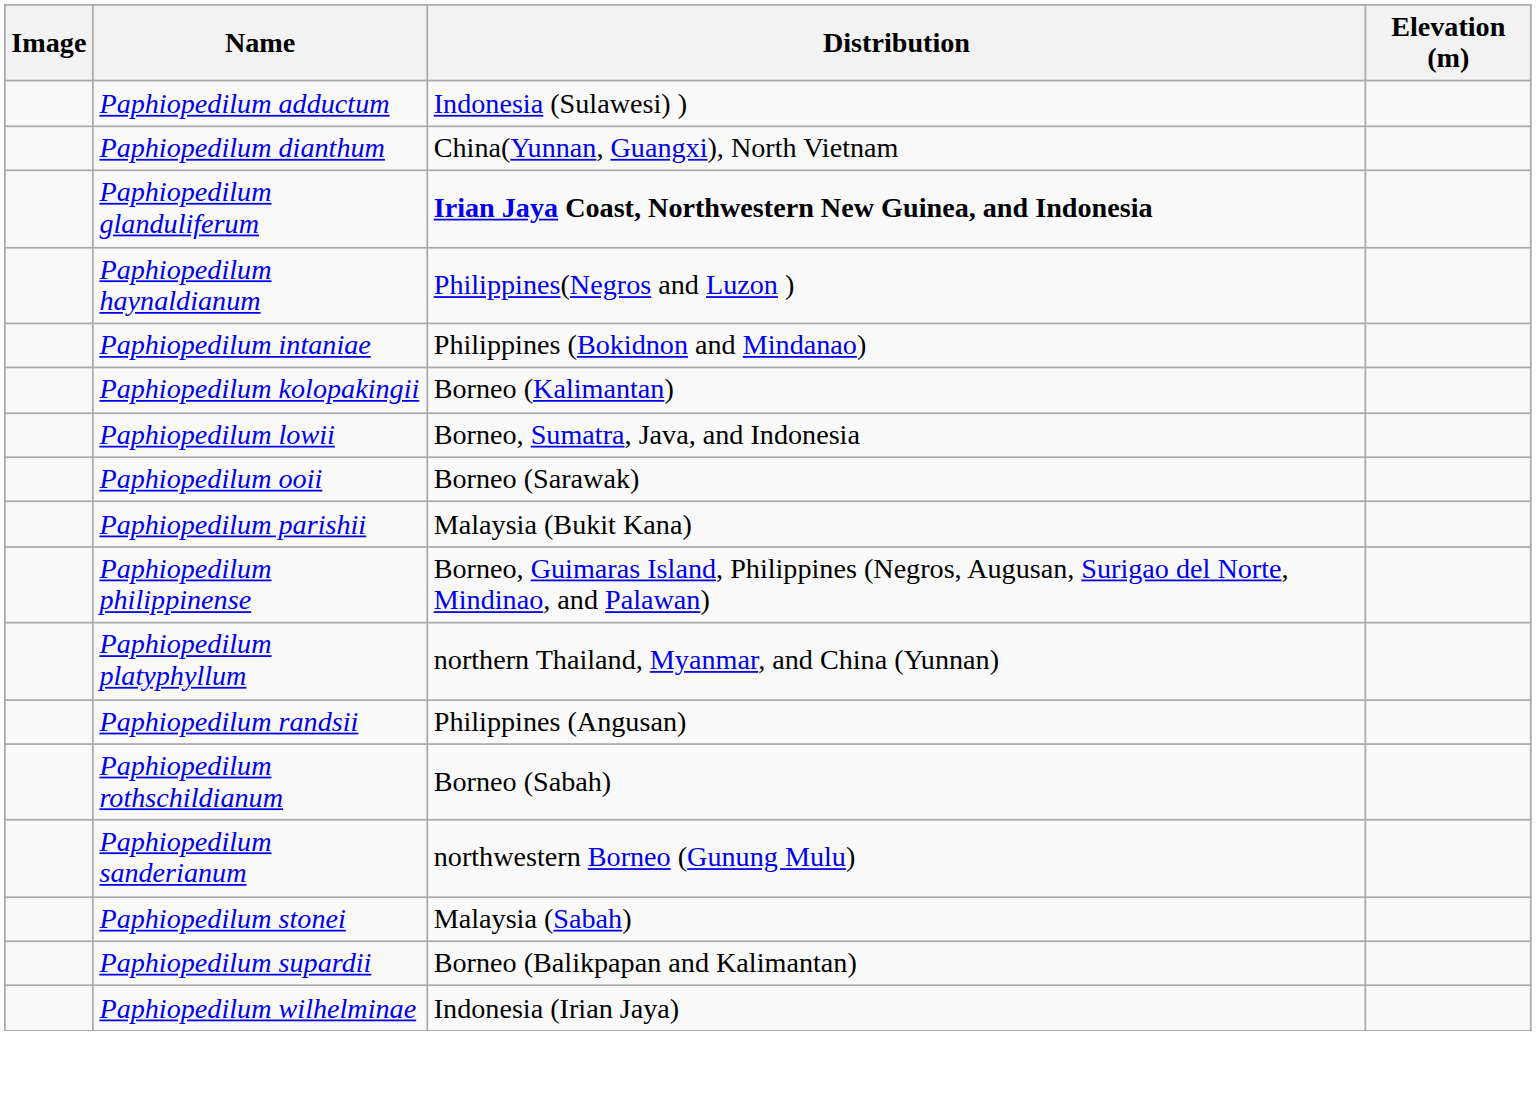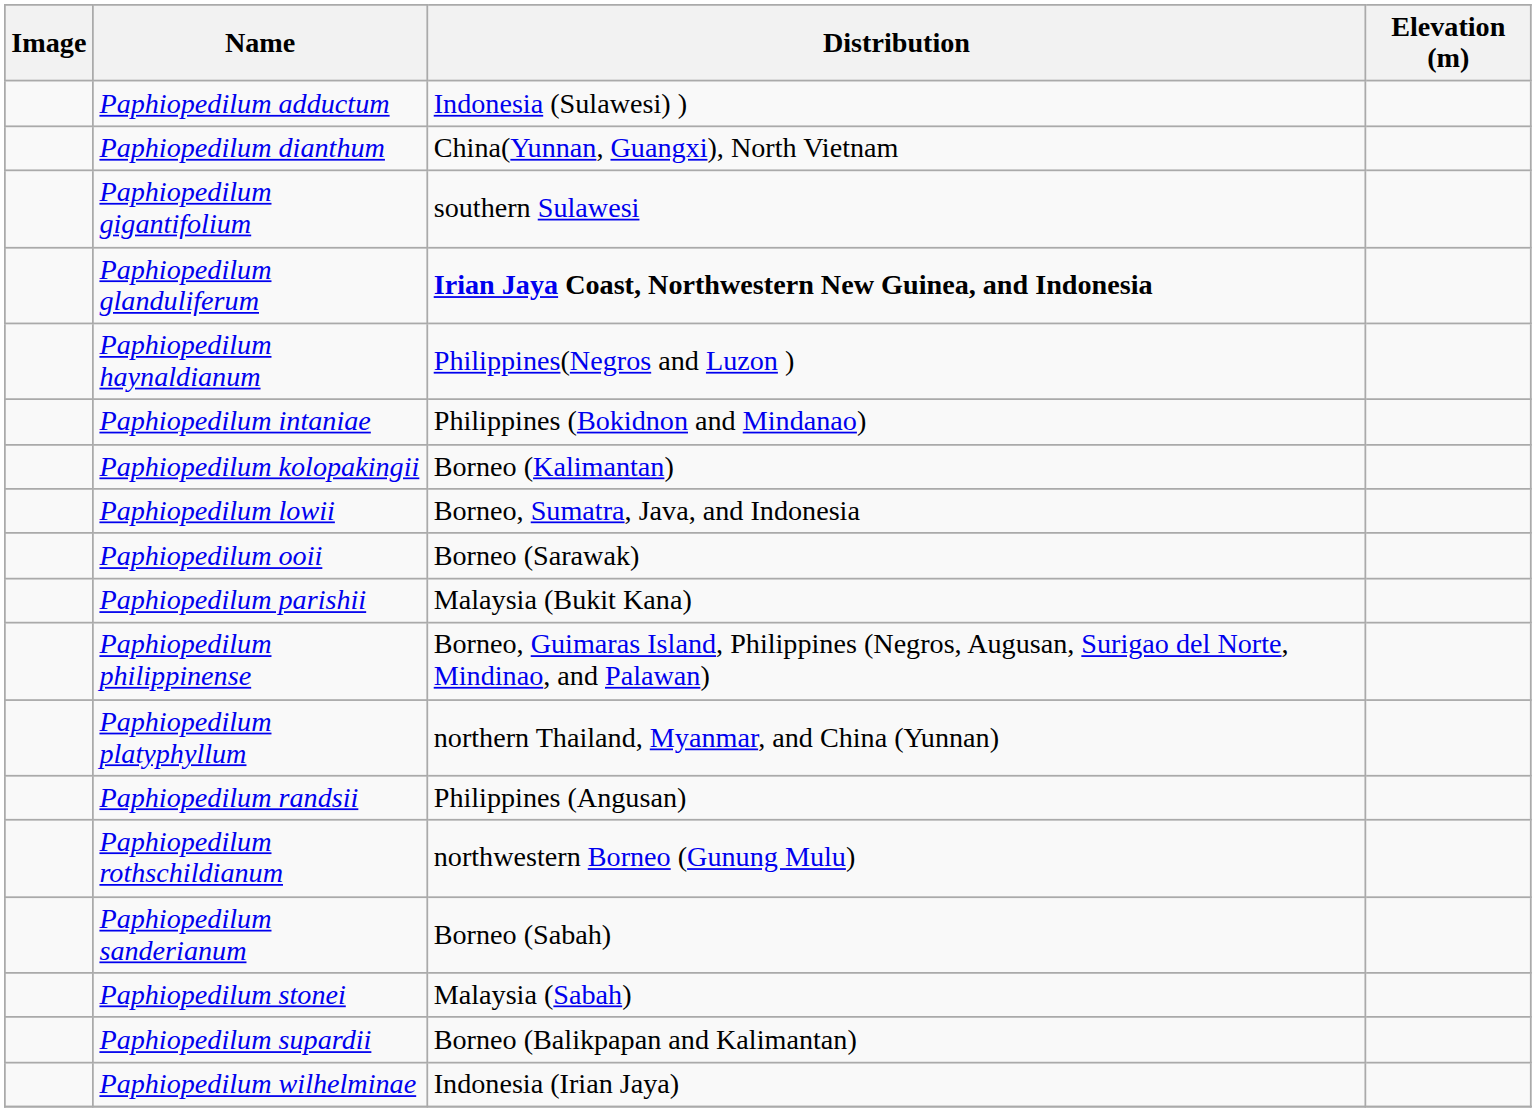 <table class="wikitable collapsible">
 <tr>
 <th>Image</th>
 <th>Name</th>
 <th>Distribution</th>
 <th>Elevation (m)</th>
 </tr>
 <tr>
 <td></td>
 <td><em><a href='#'>Paphiopedilum adductum</a></em> </td>
 <td><a href='#'>Indonesia</a> (Sulawesi) )</td>
 <td></td>
 </tr>
 <tr>
 <td></td>
 <td><em><a href='#'>Paphiopedilum dianthum</a></em> </td>
 <td>China(<a href='#'>Yunnan</a>, <a href='#'>Guangxi</a>), North Vietnam</td>
+<td></td>
+</tr>
+<tr>
+<td></td>
+<td><em><a href='#'>Paphiopedilum gigantifolium</a></em> </td>
+<td>southern <a href='#'>Sulawesi</a></td>
 <td></td>
 </tr>
 <tr>
 <td></td>
 <td><em><a href='#'>Paphiopedilum glanduliferum</a></em> </td>
 <td><strong><a href='#'>Irian Jaya</a> Coast, Northwestern New Guinea, and Indonesia</strong></td>
 <td></td>
 </tr>
 <tr>
 <td></td>
 <td><em><a href='#'>Paphiopedilum haynaldianum</a></em> </td>
 <td><a href='#'>Philippines</a>(<a href='#'>Negros</a> and <a href='#'>Luzon</a> )</td>
 <td></td>
 </tr>
 <tr>
 <td></td>
 <td><em><a href='#'>Paphiopedilum intaniae</a></em> </td>
 <td>Philippines (<a href='#'>Bokidnon</a> and <a href='#'>Mindanao</a>)</td>
 <td></td>
 </tr>
 <tr>
 <td></td>
 <td><em><a href='#'>Paphiopedilum kolopakingii</a></em> </td>
 <td>Borneo (<a href='#'>Kalimantan</a>)</td>
 <td></td>
 </tr>
 <tr>
 <td></td>
 <td><em><a href='#'>Paphiopedilum lowii</a></em> </td>
 <td>Borneo, <a href='#'>Sumatra</a>, Java, and Indonesia</td>
 <td></td>
 </tr>
 <tr>
 <td></td>
 <td><em><a href='#'>Paphiopedilum ooii</a></em> </td>
 <td>Borneo (Sarawak)</td>
 <td></td>
 </tr>
 <tr>
 <td></td>
 <td><em><a href='#'>Paphiopedilum parishii</a></em> </td>
 <td>Malaysia (Bukit Kana)</td>
 <td></td>
 </tr>
 <tr>
 <td></td>
 <td><em><a href='#'>Paphiopedilum philippinense</a></em> </td>
 <td>Borneo, <a href='#'>Guimaras Island</a>, Philippines (Negros, Augusan, <a href='#'>Surigao del Norte</a>, <a href='#'>Mindinao</a>, and <a href='#'>Palawan</a>)</td>
 <td></td>
 </tr>
 <tr>
 <td></td>
 <td><em><a href='#'>Paphiopedilum platyphyllum</a></em> </td>
 <td>northern Thailand, <a href='#'>Myanmar</a>, and China (Yunnan)</td>
 <td></td>
 </tr>
 <tr>
 <td></td>
 <td><em><a href='#'>Paphiopedilum randsii</a></em> </td>
 <td>Philippines (Angusan)</td>
 <td></td>
 </tr>
 <tr>
 <td></td>
 <td><em><a href='#'>Paphiopedilum rothschildianum </a></em> </td>
-<td>Borneo (Sabah)</td>
+<td>northwestern <a href='#'>Borneo</a> (<a href='#'>Gunung Mulu</a>)</td>
 <td></td>
 </tr>
 <tr>
 <td></td>
 <td><em><a href='#'>Paphiopedilum sanderianum </a></em> </td>
-<td>northwestern <a href='#'>Borneo</a> (<a href='#'>Gunung Mulu</a>)</td>
+<td>Borneo (Sabah)</td>
 <td></td>
 </tr>
 <tr>
 <td></td>
 <td><em><a href='#'>Paphiopedilum  stonei</a></em> </td>
 <td>Malaysia (<a href='#'>Sabah</a>)</td>
 <td></td>
 </tr>
 <tr>
 <td></td>
 <td><em><a href='#'>Paphiopedilum supardii</a></em> </td>
 <td>Borneo (Balikpapan and Kalimantan)</td>
 <td></td>
 </tr>
 <tr>
 <td></td>
 <td><em><a href='#'>Paphiopedilum wilhelminae</a></em> </td>
 <td>Indonesia (Irian Jaya)</td>
 <td></td>
 </tr>
 <tr>
 </tr>
 </table>
